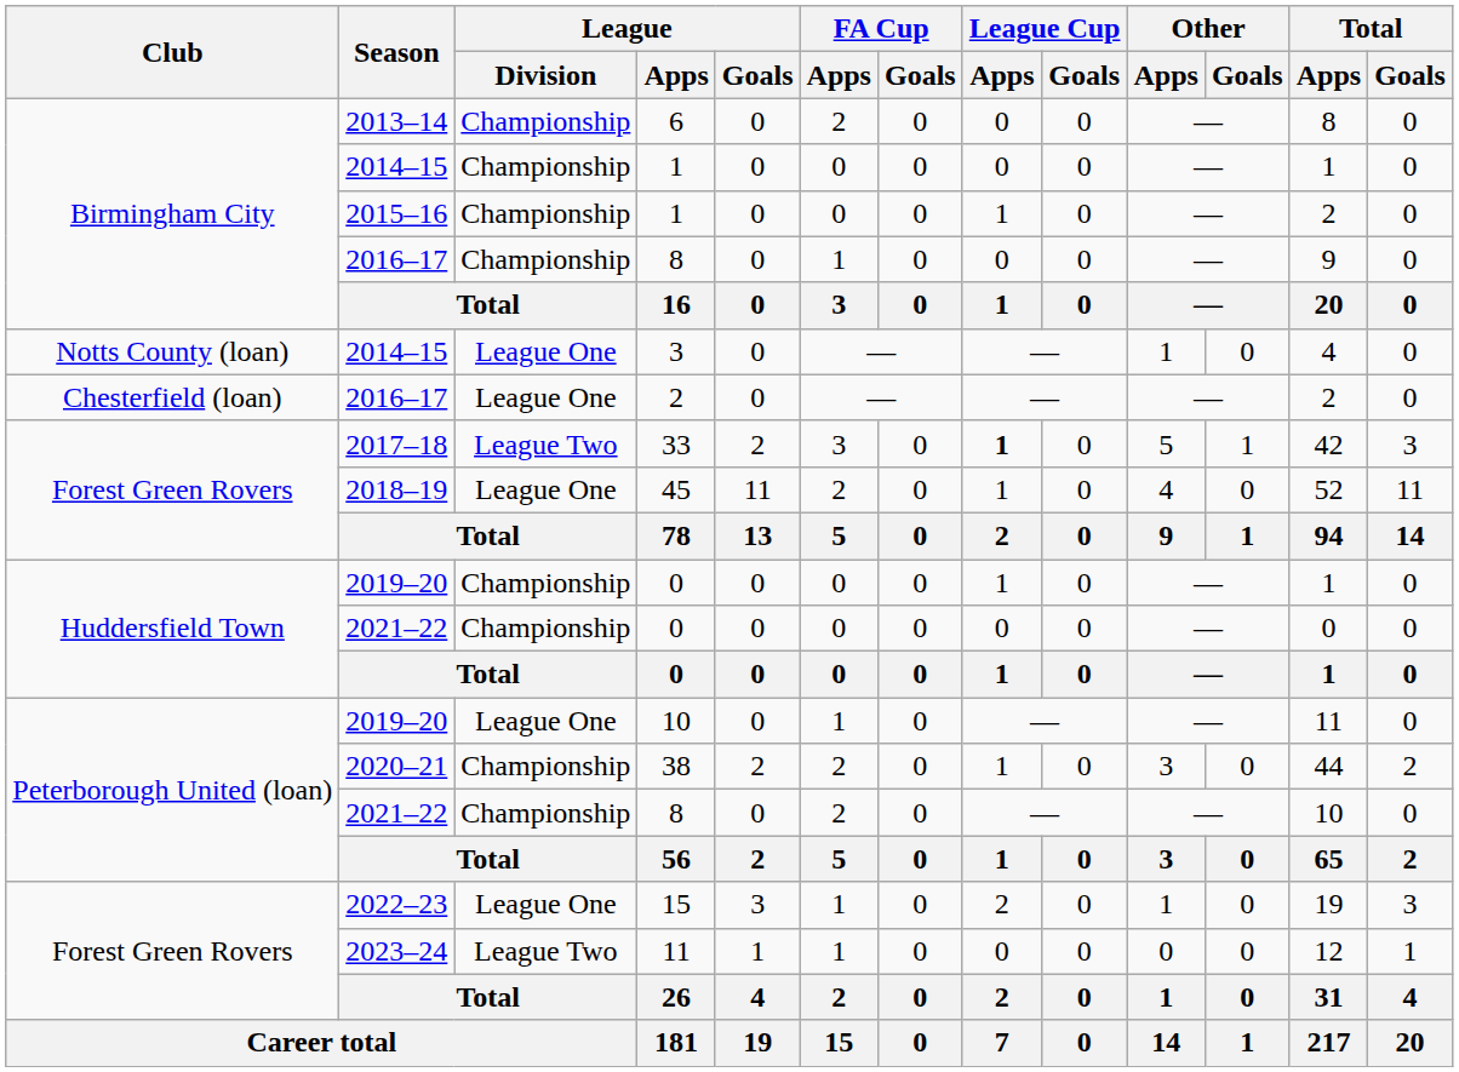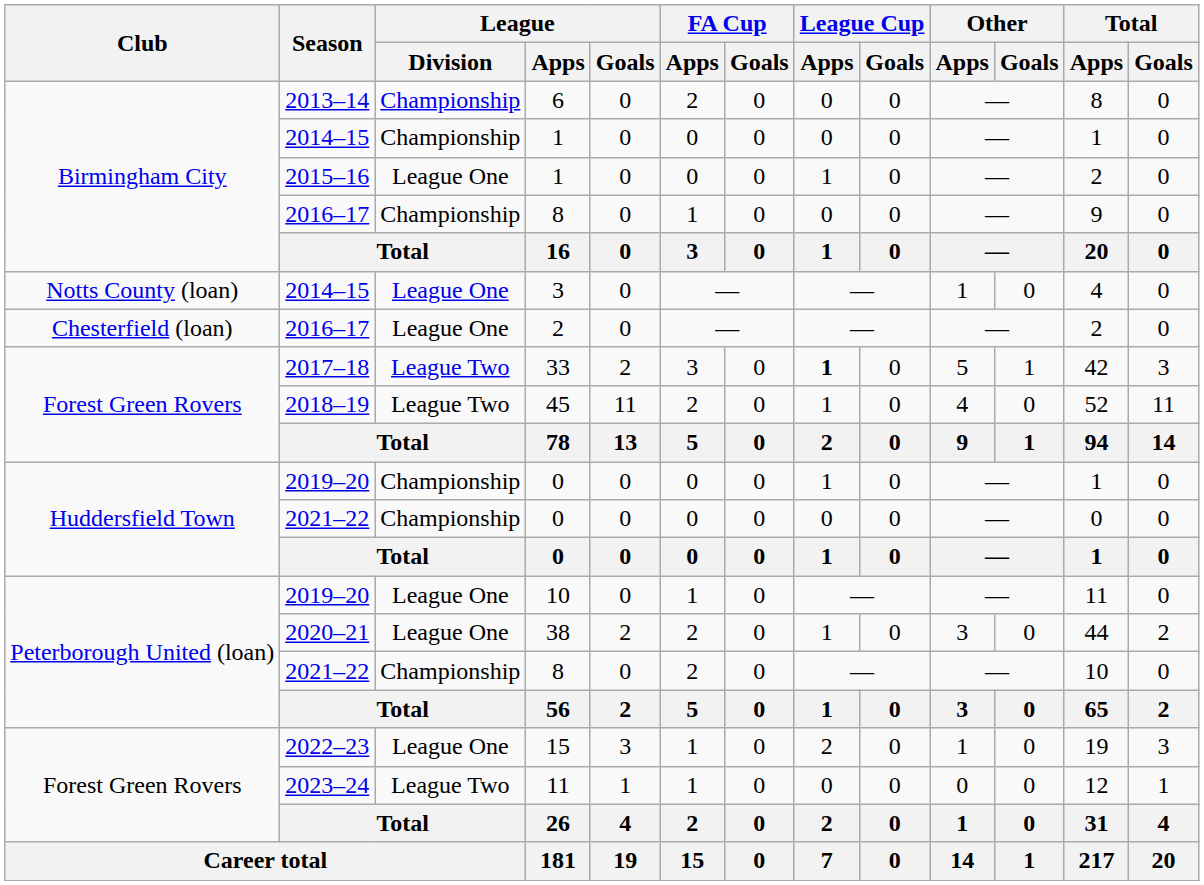 <table class=wikitable style=text-align:center>
 <tr>
 <th rowspan=2>Club</th>
 <th rowspan=2>Season</th>
 <th colspan=3>League</th>
 <th colspan=2><a href='#'>FA Cup</a></th>
 <th colspan=2><a href='#'>League Cup</a></th>
 <th colspan=2>Other</th>
 <th colspan=2>Total</th>
 </tr>
 <tr>
 <th>Division</th>
 <th>Apps</th>
 <th>Goals</th>
 <th>Apps</th>
 <th>Goals</th>
 <th>Apps</th>
 <th>Goals</th>
 <th>Apps</th>
 <th>Goals</th>
 <th>Apps</th>
 <th>Goals</th>
 </tr>
 <tr>
 <td rowspan=5><a href='#'>Birmingham City</a></td>
 <td><a href='#'>2013–14</a></td>
 <td><a href='#'>Championship</a></td>
 <td>6</td>
 <td>0</td>
 <td>2</td>
 <td>0</td>
 <td>0</td>
 <td>0</td>
 <td colspan=2>—</td>
 <td>8</td>
 <td>0</td>
 </tr>
 <tr>
 <td><a href='#'>2014–15</a></td>
 <td>Championship</td>
 <td>1</td>
 <td>0</td>
 <td>0</td>
 <td>0</td>
 <td>0</td>
 <td>0</td>
 <td colspan=2>—</td>
 <td>1</td>
 <td>0</td>
 </tr>
 <tr>
 <td><a href='#'>2015–16</a></td>
-<td>Championship</td>
+<td>League One</td>
 <td>1</td>
 <td>0</td>
 <td>0</td>
 <td>0</td>
 <td>1</td>
 <td>0</td>
 <td colspan=2>—</td>
 <td>2</td>
 <td>0</td>
 </tr>
 <tr>
 <td><a href='#'>2016–17</a></td>
 <td>Championship</td>
 <td>8</td>
 <td>0</td>
 <td>1</td>
 <td>0</td>
 <td>0</td>
 <td>0</td>
 <td colspan=2>—</td>
 <td>9</td>
 <td>0</td>
 </tr>
 <tr>
 <th colspan=2>Total</th>
 <th>16</th>
 <th>0</th>
 <th>3</th>
 <th>0</th>
 <th>1</th>
 <th>0</th>
 <th colspan=2>—</th>
 <th>20</th>
 <th>0</th>
 </tr>
 <tr>
 <td><a href='#'>Notts County</a> (loan)</td>
 <td><a href='#'>2014–15</a></td>
 <td><a href='#'>League One</a></td>
 <td>3</td>
 <td>0</td>
 <td colspan=2>—</td>
 <td colspan=2>—</td>
 <td>1</td>
 <td>0</td>
 <td>4</td>
 <td>0</td>
 </tr>
 <tr>
 <td><a href='#'>Chesterfield</a> (loan)</td>
 <td><a href='#'>2016–17</a></td>
 <td>League One</td>
 <td>2</td>
 <td>0</td>
 <td colspan=2>—</td>
 <td colspan=2>—</td>
 <td colspan=2>—</td>
 <td>2</td>
 <td>0</td>
 </tr>
 <tr>
 <td rowspan=3><a href='#'>Forest Green Rovers</a></td>
 <td><a href='#'>2017–18</a></td>
 <td><a href='#'>League Two</a></td>
 <td>33</td>
 <td>2</td>
 <td>3</td>
 <td>0</td>
 <td><strong>1</strong></td>
 <td>0</td>
 <td>5</td>
 <td>1</td>
 <td>42</td>
 <td>3</td>
 </tr>
 <tr>
 <td><a href='#'>2018–19</a></td>
-<td>League One</td>
+<td>League Two</td>
 <td>45</td>
 <td>11</td>
 <td>2</td>
 <td>0</td>
 <td>1</td>
 <td>0</td>
 <td>4</td>
 <td>0</td>
 <td>52</td>
 <td>11</td>
 </tr>
 <tr>
 <th colspan=2>Total</th>
 <th>78</th>
 <th>13</th>
 <th>5</th>
 <th>0</th>
 <th>2</th>
 <th>0</th>
 <th>9</th>
 <th>1</th>
 <th>94</th>
 <th>14</th>
 </tr>
 <tr>
 <td rowspan=3><a href='#'>Huddersfield Town</a></td>
 <td><a href='#'>2019–20</a></td>
 <td>Championship</td>
 <td>0</td>
 <td>0</td>
 <td>0</td>
 <td>0</td>
 <td>1</td>
 <td>0</td>
 <td colspan=2>—</td>
 <td>1</td>
 <td>0</td>
 </tr>
 <tr>
 <td><a href='#'>2021–22</a></td>
 <td>Championship</td>
 <td>0</td>
 <td>0</td>
 <td>0</td>
 <td>0</td>
 <td>0</td>
 <td>0</td>
 <td colspan=2>—</td>
 <td>0</td>
 <td>0</td>
 </tr>
 <tr>
 <th colspan=2>Total</th>
 <th>0</th>
 <th>0</th>
 <th>0</th>
 <th>0</th>
 <th>1</th>
 <th>0</th>
 <th colspan=2>—</th>
 <th>1</th>
 <th>0</th>
 </tr>
 <tr>
 <td rowspan=4><a href='#'>Peterborough United</a> (loan)</td>
 <td><a href='#'>2019–20</a></td>
 <td>League One</td>
 <td>10</td>
 <td>0</td>
 <td>1</td>
 <td>0</td>
 <td colspan=2>—</td>
 <td colspan=2>—</td>
 <td>11</td>
 <td>0</td>
 </tr>
 <tr>
 <td><a href='#'>2020–21</a></td>
-<td>Championship</td>
+<td>League One</td>
 <td>38</td>
 <td>2</td>
 <td>2</td>
 <td>0</td>
 <td>1</td>
 <td>0</td>
 <td>3</td>
 <td>0</td>
 <td>44</td>
 <td>2</td>
 </tr>
 <tr>
 <td><a href='#'>2021–22</a></td>
 <td>Championship</td>
 <td>8</td>
 <td>0</td>
 <td>2</td>
 <td>0</td>
 <td colspan=2>—</td>
 <td colspan=2>—</td>
 <td>10</td>
 <td>0</td>
 </tr>
 <tr>
 <th colspan=2>Total</th>
 <th>56</th>
 <th>2</th>
 <th>5</th>
 <th>0</th>
 <th>1</th>
 <th>0</th>
 <th>3</th>
 <th>0</th>
 <th>65</th>
 <th>2</th>
 </tr>
 <tr>
 <td rowspan="3">Forest Green Rovers</td>
 <td><a href='#'>2022–23</a></td>
 <td>League One</td>
 <td>15</td>
 <td>3</td>
 <td>1</td>
 <td>0</td>
 <td>2</td>
 <td>0</td>
 <td>1</td>
 <td>0</td>
 <td>19</td>
 <td>3</td>
 </tr>
 <tr>
 <td><a href='#'>2023–24</a></td>
 <td>League Two</td>
 <td>11</td>
 <td>1</td>
 <td>1</td>
 <td>0</td>
 <td>0</td>
 <td>0</td>
 <td>0</td>
 <td>0</td>
 <td>12</td>
 <td>1</td>
 </tr>
 <tr>
 <th colspan=2>Total</th>
 <th>26</th>
 <th>4</th>
 <th>2</th>
 <th>0</th>
 <th>2</th>
 <th>0</th>
 <th>1</th>
 <th>0</th>
 <th>31</th>
 <th>4</th>
 </tr>
 <tr>
 <th colspan=3>Career total</th>
 <th>181</th>
 <th>19</th>
 <th>15</th>
 <th>0</th>
 <th>7</th>
 <th>0</th>
 <th>14</th>
 <th>1</th>
 <th>217</th>
 <th>20</th>
 </tr>
 </table>
